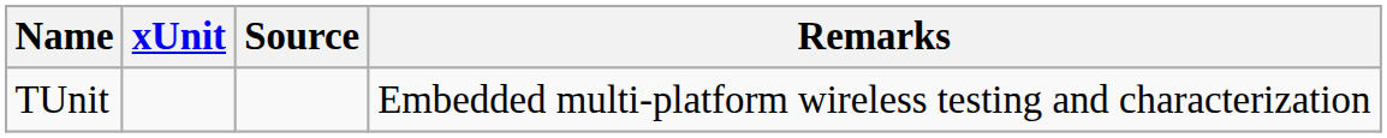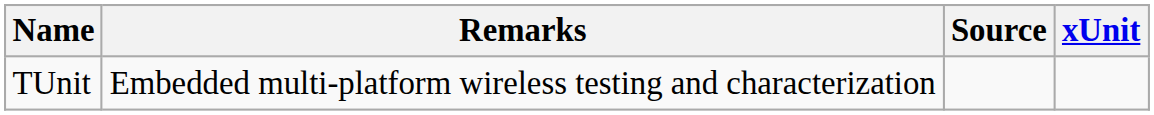 <table class="wikitable sortable">
 <tr>
 <th>Name</th>
+<th>Remarks</th>
+<th>Source</th>
 <th><a href='#'>xUnit</a></th>
-<th>Source</th>
-<th>Remarks</th>
 </tr>
 <tr>
 <td>TUnit</td>
+<td>Embedded multi-platform wireless testing and characterization</td>
 <td></td>
 <td></td>
-<td>Embedded multi-platform wireless testing and characterization</td>
 </tr>
 </table>
